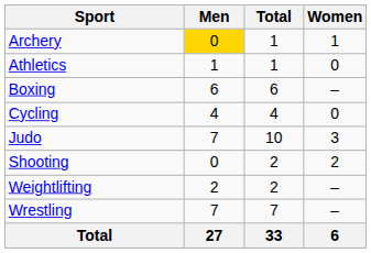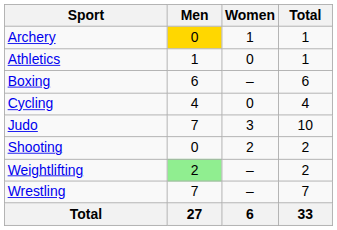 <table class="wikitable sortable" style="text-align:center;">
 <tr>
 <th width=180>Sport</th>
 <th width=55>Men</th>
+<th width=55>Women</th>
 <th width=55>Total</th>
-<th width=55>Women</th>
 </tr>
 <tr>
 <td align=left><a href='#'>Archery</a></td>
 <td style="background: gold;">0</td>
 <td>1</td>
 <td>1</td>
 </tr>
 <tr>
 <td align=left><a href='#'>Athletics</a></td>
 <td>1</td>
+<td>0</td>
 <td>1</td>
-<td>0</td>
 </tr>
 <tr>
 <td align=left><a href='#'>Boxing</a></td>
 <td>6</td>
+<td>–</td>
 <td>6</td>
-<td>–</td>
 </tr>
 <tr>
 <td align=left><a href='#'>Cycling</a></td>
 <td>4</td>
+<td>0</td>
 <td>4</td>
-<td>0</td>
 </tr>
 <tr>
 <td align=left><a href='#'>Judo</a></td>
 <td>7</td>
+<td>3</td>
 <td>10</td>
-<td>3</td>
 </tr>
 <tr>
 <td align=left><a href='#'>Shooting</a></td>
 <td>0</td>
 <td>2</td>
 <td>2</td>
 </tr>
 <tr>
 <td align=left><a href='#'>Weightlifting</a></td>
+<td style="background: lightgreen;">2</td>
+<td>–</td>
 <td>2</td>
-<td>2</td>
-<td>–</td>
 </tr>
 <tr>
 <td align=left><a href='#'>Wrestling</a></td>
 <td>7</td>
+<td>–</td>
 <td>7</td>
-<td>–</td>
 </tr>
 <tr>
 <th>Total</th>
 <th>27</th>
+<th>6</th>
 <th>33</th>
-<th>6</th>
 </tr>
 </table>
